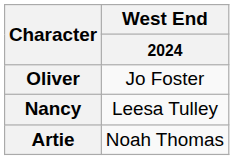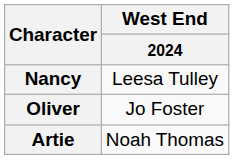 <table class="wikitable" style="text-align:center;">
 <tr>
 <th rowspan="2">Character</th>
 <th>West End</th>
 </tr>
 <tr>
 <th><small>2024</small></th>
 </tr>
 <tr>
+<th>Nancy</th>
+<td>Leesa Tulley</td>
+</tr>
+<tr>
 <th>Oliver</th>
 <td>Jo Foster</td>
-</tr>
-<tr>
-<th>Nancy</th>
-<td>Leesa Tulley</td>
 </tr>
 <tr>
 <th>Artie</th>
 <td>Noah Thomas</td>
 </tr>
 </table>
